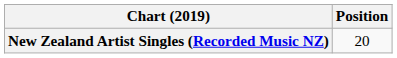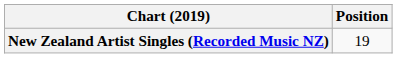 <table class="wikitable sortable plainrowheaders" style="text-align:center">
 <tr>
 <th scope="col">Chart (2019)</th>
 <th scope="col">Position</th>
 </tr>
 <tr>
 <th scope="row">New Zealand Artist Singles (<a href='#'>Recorded Music NZ</a>)</th>
-<td style="text-align:center;">20</td>
+<td style="text-align:center;">19</td>
 </tr>
 </table>
